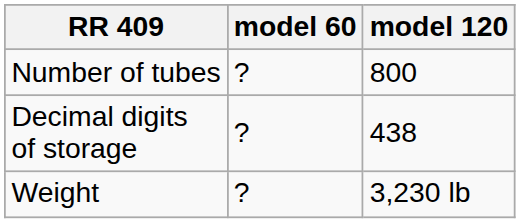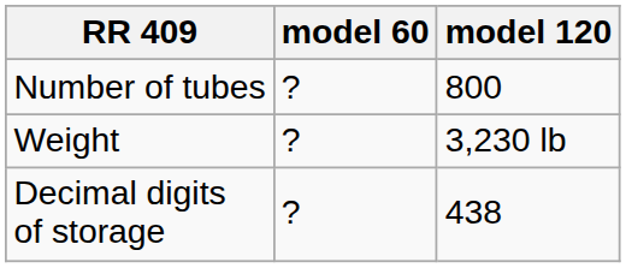 <table class="wikitable">
 <tr>
 <th>RR 409</th>
 <th>model 60</th>
 <th>model 120</th>
 </tr>
 <tr>
 <td>Number of tubes</td>
 <td>?</td>
 <td>800</td>
 </tr>
 <tr>
+<td>Weight</td>
+<td>?</td>
+<td>3,230 lb</td>
+</tr>
+<tr>
 <td>Decimal digits<br> of storage</td>
 <td>?</td>
 <td>438</td>
 </tr>
-<tr>
-<td>Weight</td>
-<td>?</td>
-<td>3,230 lb</td>
-</tr>
 </table>
